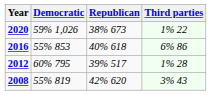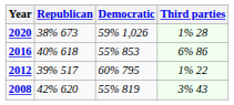 <table class="wikitable" style="float:right; font-size:95%;">
 <tr bgcolor="lightgrey">
 <th>Year</th>
+<th><a href='#'>Republican</a></th>
 <th><a href='#'>Democratic</a></th>
-<th><a href='#'>Republican</a></th>
 <th><a href='#'>Third parties</a></th>
 </tr>
 <tr>
 <td><strong><a href='#'>2020</a></strong></td>
+<td><em>38%</em> <em>673</em></td>
 <td><em>59%</em> <em>1,026</em></td>
-<td><em>38%</em> <em>673</em></td>
-<td style="text-align:center; background:honeyDew;"><em>1%</em> <em>22</em></td>
+<td style="text-align:center; background:honeyDew;"><em>1%</em> <em>28</em></td>
 </tr>
 <tr>
 <td><strong><a href='#'>2016</a></strong></td>
+<td><em>40%</em> <em>618</em></td>
 <td><em>55%</em> <em>853</em></td>
-<td><em>40%</em> <em>618</em></td>
 <td style="text-align:center; background:honeyDew;"><em>6%</em> <em>86</em></td>
 </tr>
 <tr>
 <td><strong><a href='#'>2012</a></strong></td>
+<td><em>39%</em> <em>517</em></td>
 <td><em>60%</em> <em>795</em></td>
-<td><em>39%</em> <em>517</em></td>
-<td style="text-align:center; background:honeyDew;"><em>1%</em> <em>28</em></td>
+<td style="text-align:center; background:honeyDew;"><em>1%</em> <em>22</em></td>
 </tr>
 <tr>
 <td><a href='#'><strong>2008</strong></a></td>
+<td><em>42%</em> <em>620</em></td>
 <td><em>55%</em> <em>819</em></td>
-<td><em>42%</em> <em>620</em></td>
 <td style="text-align:center; background:honeyDew;"><em>3%</em> <em>43</em></td>
 </tr>
 </table>
